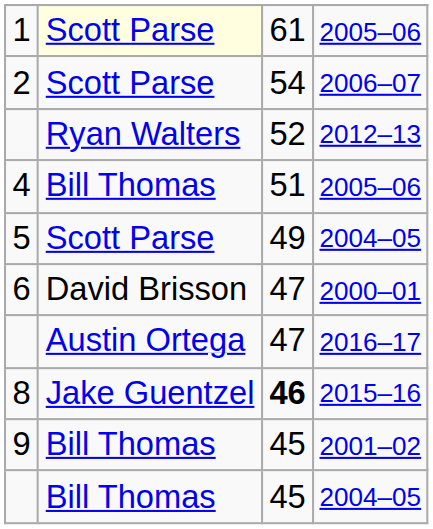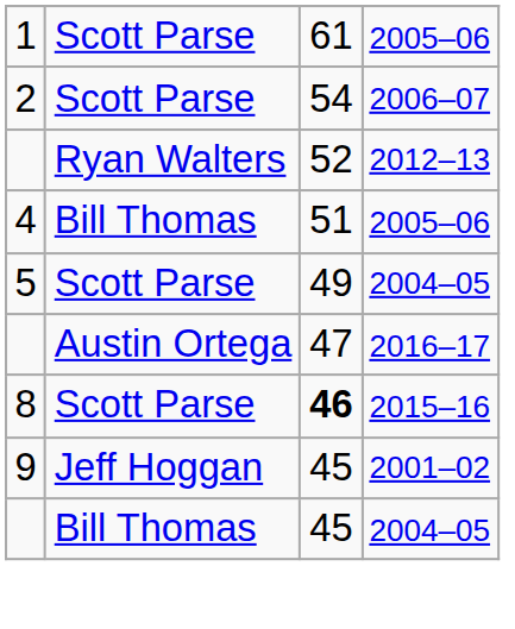 <table class="wikitable">
 <tr>
 </tr>
 <tr>
 <td>1</td>
-<td style="background: lightyellow;"><a href='#'>Scott Parse</a></td>
+<td><a href='#'>Scott Parse</a></td>
 <td>61</td>
 <td style="font-size:80%;"><a href='#'>2005–06</a></td>
 </tr>
 <tr>
 <td>2</td>
 <td><a href='#'>Scott Parse</a></td>
 <td>54</td>
 <td style="font-size:80%;"><a href='#'>2006–07</a></td>
 </tr>
 <tr>
 <td></td>
 <td><a href='#'>Ryan Walters</a></td>
 <td>52</td>
 <td style="font-size:80%;"><a href='#'>2012–13</a></td>
 </tr>
 <tr>
 <td>4</td>
 <td><a href='#'>Bill Thomas</a></td>
 <td>51</td>
 <td style="font-size:80%;"><a href='#'>2005–06</a></td>
 </tr>
 <tr>
 <td>5</td>
 <td><a href='#'>Scott Parse</a></td>
 <td>49</td>
 <td style="font-size:80%;"><a href='#'>2004–05</a></td>
 </tr>
 <tr>
-<td>6</td>
-<td>David Brisson</td>
-<td>47</td>
-<td style="font-size:80%;"><a href='#'>2000–01</a></td>
-</tr>
-<tr>
 <td></td>
 <td><a href='#'>Austin Ortega</a></td>
 <td>47</td>
 <td style="font-size:80%;"><a href='#'>2016–17</a></td>
 </tr>
 <tr>
 <td>8</td>
-<td><a href='#'>Jake Guentzel</a></td>
+<td><a href='#'>Scott Parse</a></td>
 <td><strong>46</strong></td>
 <td style="font-size:80%;"><a href='#'>2015–16</a></td>
 </tr>
 <tr>
 <td>9</td>
-<td><a href='#'>Bill Thomas</a></td>
+<td><a href='#'>Jeff Hoggan</a></td>
 <td>45</td>
 <td style="font-size:80%;"><a href='#'>2001–02</a></td>
 </tr>
 <tr>
 <td></td>
 <td><a href='#'>Bill Thomas</a></td>
 <td>45</td>
 <td style="font-size:80%;"><a href='#'>2004–05</a></td>
 </tr>
 </table>
